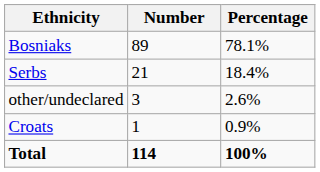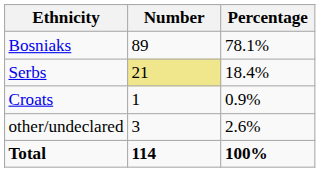 <table class="wikitable">
 <tr>
 <th width="100px">Ethnicity</th>
 <th width="80px">Number</th>
 <th width="80px">Percentage</th>
 </tr>
 <tr>
 <td><a href='#'>Bosniaks</a></td>
 <td>89</td>
 <td>78.1%</td>
 </tr>
 <tr>
 <td><a href='#'>Serbs</a></td>
-<td>21</td>
+<td style="background: khaki;">21</td>
 <td>18.4%</td>
+</tr>
+<tr>
+<td><a href='#'>Croats</a></td>
+<td>1</td>
+<td>0.9%</td>
 </tr>
 <tr>
 <td>other/undeclared</td>
 <td>3</td>
 <td>2.6%</td>
 </tr>
 <tr>
-<td><a href='#'>Croats</a></td>
-<td>1</td>
-<td>0.9%</td>
-</tr>
-<tr>
 <td><strong>Total</strong></td>
 <td><strong>114</strong></td>
 <td><strong>100%</strong></td>
 </tr>
 </table>
